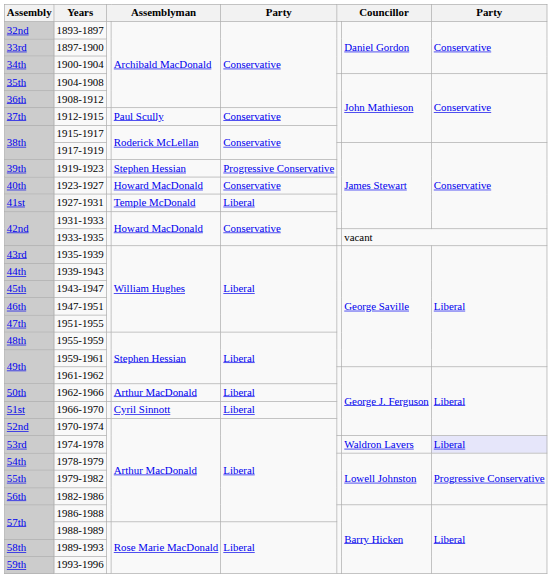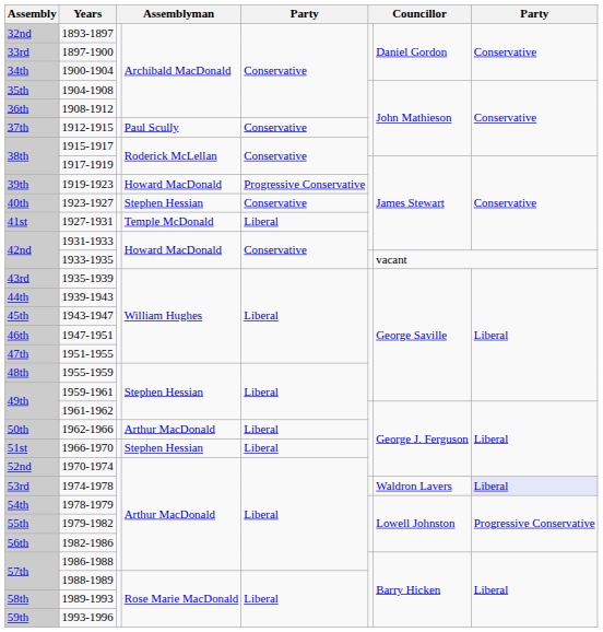 <table class="wikitable">
 <tr>
 <th>Assembly</th>
 <th>Years</th>
 <th colspan="2">Assemblyman</th>
 <th>Party</th>
 <th colspan="2">Councillor</th>
 <th>Party</th>
 </tr>
 <tr>
 <td bgcolor="CCCCCC"><a href='#'>32nd</a></td>
 <td>1893-1897</td>
 <td rowspan=5 ></td>
 <td rowspan=5><a href='#'>Archibald MacDonald</a></td>
 <td rowspan=5><a href='#'>Conservative</a></td>
 <td rowspan=3 ></td>
 <td rowspan=3><a href='#'>Daniel Gordon</a></td>
 <td rowspan=3><a href='#'>Conservative</a></td>
 </tr>
 <tr>
 <td bgcolor="CCCCCC"><a href='#'>33rd</a></td>
 <td>1897-1900</td>
 </tr>
 <tr>
 <td bgcolor="CCCCCC"><a href='#'>34th</a></td>
 <td>1900-1904</td>
 </tr>
 <tr>
 <td bgcolor="CCCCCC"><a href='#'>35th</a></td>
 <td>1904-1908</td>
 <td rowspan=4 ></td>
 <td rowspan=4><a href='#'>John Mathieson</a></td>
 <td rowspan=4><a href='#'>Conservative</a></td>
 </tr>
 <tr>
 <td bgcolor="CCCCCC"><a href='#'>36th</a></td>
 <td>1908-1912</td>
 </tr>
 <tr>
 <td bgcolor="CCCCCC"><a href='#'>37th</a></td>
 <td>1912-1915</td>
 <td></td>
 <td><a href='#'>Paul Scully</a></td>
 <td><a href='#'>Conservative</a></td>
 </tr>
 <tr>
 <td bgcolor="CCCCCC" rowspan=2><a href='#'>38th</a></td>
 <td>1915-1917</td>
 <td rowspan=2 ></td>
 <td rowspan=2><a href='#'>Roderick McLellan</a></td>
 <td rowspan=2><a href='#'>Conservative</a></td>
 </tr>
 <tr>
 <td>1917-1919</td>
 <td rowspan=5 ></td>
 <td rowspan=5><a href='#'>James Stewart</a></td>
 <td rowspan=5><a href='#'>Conservative</a></td>
 </tr>
 <tr>
 <td bgcolor="CCCCCC"><a href='#'>39th</a></td>
 <td>1919-1923</td>
 <td></td>
-<td><a href='#'>Stephen Hessian</a></td>
+<td><a href='#'>Howard MacDonald</a></td>
 <td rowspan=1><a href='#'>Progressive Conservative</a></td>
 </tr>
 <tr>
 <td bgcolor="CCCCCC"><a href='#'>40th</a></td>
 <td>1923-1927</td>
 <td></td>
-<td><a href='#'>Howard MacDonald</a></td>
+<td><a href='#'>Stephen Hessian</a></td>
 <td><a href='#'>Conservative</a></td>
 </tr>
 <tr>
 <td bgcolor="CCCCCC"><a href='#'>41st</a></td>
 <td>1927-1931</td>
 <td></td>
 <td><a href='#'>Temple McDonald</a></td>
 <td><a href='#'>Liberal</a></td>
 </tr>
 <tr>
 <td bgcolor="CCCCCC" rowspan=2><a href='#'>42nd</a></td>
 <td>1931-1933</td>
 <td rowspan=2 ></td>
 <td rowspan=2><a href='#'>Howard MacDonald</a></td>
 <td rowspan=2><a href='#'>Conservative</a></td>
 </tr>
 <tr>
 <td>1933-1935</td>
 <td></td>
 <td colspan=2>vacant</td>
 </tr>
 <tr>
 <td bgcolor="CCCCCC"><a href='#'>43rd</a></td>
 <td>1935-1939</td>
 <td rowspan=5 ></td>
 <td rowspan=5><a href='#'>William Hughes</a></td>
 <td rowspan=5><a href='#'>Liberal</a></td>
 <td rowspan=7 ></td>
 <td rowspan=7><a href='#'>George Saville</a></td>
 <td rowspan=7><a href='#'>Liberal</a></td>
 </tr>
 <tr>
 <td bgcolor="CCCCCC"><a href='#'>44th</a></td>
 <td>1939-1943</td>
 </tr>
 <tr>
 <td bgcolor="CCCCCC"><a href='#'>45th</a></td>
 <td>1943-1947</td>
 </tr>
 <tr>
 <td bgcolor="CCCCCC"><a href='#'>46th</a></td>
 <td>1947-1951</td>
 </tr>
 <tr>
 <td bgcolor="CCCCCC"><a href='#'>47th</a></td>
 <td>1951-1955</td>
 </tr>
 <tr>
 <td bgcolor="CCCCCC"><a href='#'>48th</a></td>
 <td>1955-1959</td>
 <td rowspan=3 ></td>
 <td rowspan=3><a href='#'>Stephen Hessian</a></td>
 <td rowspan=3><a href='#'>Liberal</a></td>
 </tr>
 <tr>
 <td bgcolor="CCCCCC" rowspan=2><a href='#'>49th</a></td>
 <td>1959-1961</td>
 </tr>
 <tr>
 <td>1961-1962</td>
 <td rowspan=4 ></td>
 <td rowspan=4><a href='#'>George J. Ferguson</a></td>
 <td rowspan=4><a href='#'>Liberal</a></td>
 </tr>
 <tr>
 <td bgcolor="CCCCCC"><a href='#'>50th</a></td>
 <td>1962-1966</td>
 <td rowspan=1 ></td>
 <td rowspan=1><a href='#'>Arthur MacDonald</a></td>
 <td rowspan=1><a href='#'>Liberal</a></td>
 </tr>
 <tr>
 <td bgcolor="CCCCCC"><a href='#'>51st</a></td>
 <td>1966-1970</td>
 <td rowspan=1 ></td>
-<td rowspan=1><a href='#'>Cyril Sinnott</a></td>
+<td><a href='#'>Stephen Hessian</a></td>
 <td rowspan=1><a href='#'>Liberal</a></td>
 </tr>
 <tr>
 <td bgcolor="CCCCCC"><a href='#'>52nd</a></td>
 <td>1970-1974</td>
 <td rowspan=6 ></td>
 <td rowspan=6><a href='#'>Arthur MacDonald</a></td>
 <td rowspan=6><a href='#'>Liberal</a></td>
 </tr>
 <tr>
 <td bgcolor="CCCCCC"><a href='#'>53rd</a></td>
 <td>1974-1978</td>
 <td rowspan=1 ></td>
 <td rowspan=1><a href='#'>Waldron Lavers</a></td>
 <td rowspan=1 style="background: lavender;"><a href='#'>Liberal</a></td>
 </tr>
 <tr>
 <td bgcolor="CCCCCC"><a href='#'>54th</a></td>
 <td>1978-1979</td>
 <td rowspan=3 ></td>
 <td rowspan=3><a href='#'>Lowell Johnston</a></td>
 <td rowspan=3><a href='#'>Progressive Conservative</a></td>
 </tr>
 <tr>
 <td bgcolor="CCCCCC"><a href='#'>55th</a></td>
 <td>1979-1982</td>
 </tr>
 <tr>
 <td bgcolor="CCCCCC"><a href='#'>56th</a></td>
 <td>1982-1986</td>
 </tr>
 <tr>
 <td bgcolor="CCCCCC" rowspan=2><a href='#'>57th</a></td>
 <td>1986-1988</td>
 <td rowspan=4 ></td>
 <td rowspan=4><a href='#'>Barry Hicken</a></td>
 <td rowspan=4><a href='#'>Liberal</a></td>
 </tr>
 <tr>
 <td>1988-1989</td>
 <td rowspan=3 ></td>
 <td rowspan=3><a href='#'>Rose Marie MacDonald</a></td>
 <td rowspan=3><a href='#'>Liberal</a></td>
 </tr>
 <tr>
 <td bgcolor="CCCCCC"><a href='#'>58th</a></td>
 <td>1989-1993</td>
 </tr>
 <tr>
 <td bgcolor="CCCCCC"><a href='#'>59th</a></td>
 <td>1993-1996</td>
 </tr>
 </table>
